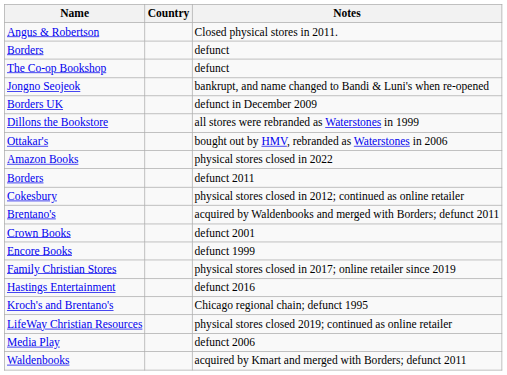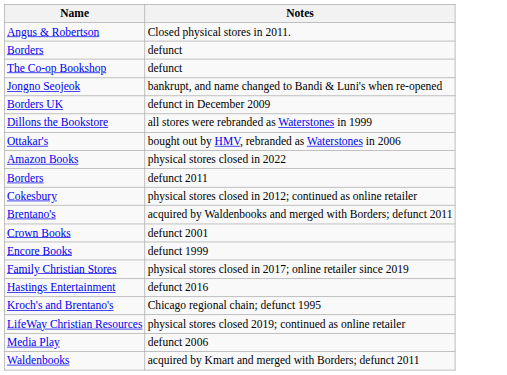 <table class="wikitable sortable">
 <tr>
 <th>Name</th>
-<th>Country</th>
 <th>Notes</th>
 </tr>
 <tr>
 <td><a href='#'>Angus & Robertson</a></td>
-<td></td>
 <td>Closed physical stores in 2011.</td>
 </tr>
 <tr>
 <td><a href='#'>Borders</a></td>
-<td></td>
 <td>defunct</td>
 </tr>
 <tr>
 <td><a href='#'>The Co-op Bookshop</a></td>
-<td></td>
 <td>defunct</td>
 </tr>
 <tr>
 <td><a href='#'>Jongno Seojeok</a></td>
-<td></td>
 <td>bankrupt, and name changed to Bandi & Luni's when re-opened</td>
 </tr>
 <tr>
 <td><a href='#'>Borders UK</a></td>
-<td></td>
 <td>defunct in December 2009</td>
 </tr>
 <tr>
 <td><a href='#'>Dillons the Bookstore</a></td>
-<td></td>
 <td>all stores were rebranded as <a href='#'>Waterstones</a> in 1999</td>
 </tr>
 <tr>
 <td><a href='#'>Ottakar's</a></td>
-<td></td>
 <td>bought out by <a href='#'>HMV</a>, rebranded as <a href='#'>Waterstones</a> in 2006</td>
 </tr>
 <tr>
 <td><a href='#'>Amazon Books</a></td>
-<td></td>
 <td>physical stores closed in 2022</td>
 </tr>
 <tr>
 <td><a href='#'>Borders</a></td>
-<td></td>
 <td>defunct 2011</td>
 </tr>
 <tr>
 <td><a href='#'>Cokesbury</a></td>
-<td></td>
 <td>physical stores closed in 2012; continued as online retailer</td>
 </tr>
 <tr>
 <td><a href='#'>Brentano's</a></td>
-<td></td>
 <td>acquired by Waldenbooks and merged with Borders; defunct 2011</td>
 </tr>
 <tr>
 <td><a href='#'>Crown Books</a></td>
-<td></td>
 <td>defunct 2001</td>
 </tr>
 <tr>
 <td><a href='#'>Encore Books</a></td>
-<td></td>
 <td>defunct 1999</td>
 </tr>
 <tr>
 <td><a href='#'>Family Christian Stores</a></td>
-<td></td>
 <td>physical stores closed in 2017; online retailer since 2019</td>
 </tr>
 <tr>
 <td><a href='#'>Hastings Entertainment</a></td>
-<td></td>
 <td>defunct 2016</td>
 </tr>
 <tr>
 <td><a href='#'>Kroch's and Brentano's</a></td>
-<td></td>
 <td>Chicago regional chain; defunct 1995</td>
 </tr>
 <tr>
 <td><a href='#'>LifeWay Christian Resources</a></td>
-<td></td>
 <td>physical stores closed 2019; continued as online retailer</td>
 </tr>
 <tr>
 <td><a href='#'>Media Play</a></td>
-<td></td>
 <td>defunct 2006</td>
 </tr>
 <tr>
 <td><a href='#'>Waldenbooks</a></td>
-<td></td>
 <td>acquired by Kmart and merged with Borders; defunct 2011</td>
 </tr>
 </table>
